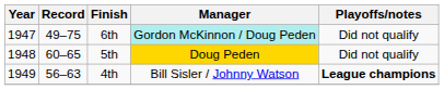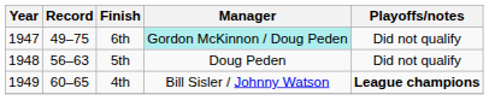 <table class="wikitable">
 <tr>
 <th>Year</th>
 <th>Record</th>
 <th>Finish</th>
 <th>Manager</th>
 <th>Playoffs/notes</th>
 </tr>
 <tr align=center>
 <td>1947</td>
 <td>49–75</td>
 <td>6th</td>
 <td style="background: paleturquoise;">Gordon McKinnon / Doug Peden</td>
 <td>Did not qualify</td>
 </tr>
 <tr align=center>
 <td>1948</td>
-<td>60–65</td>
+<td>56–63</td>
 <td>5th</td>
-<td style="background: gold;">Doug Peden</td>
+<td>Doug Peden</td>
 <td>Did not qualify</td>
 </tr>
 <tr align=center>
 <td>1949</td>
-<td>56–63</td>
+<td>60–65</td>
 <td>4th</td>
 <td>Bill Sisler / <a href='#'>Johnny Watson</a></td>
 <td><strong>League champions</strong></td>
 </tr>
 <tr align=center>
 </tr>
 </table>
